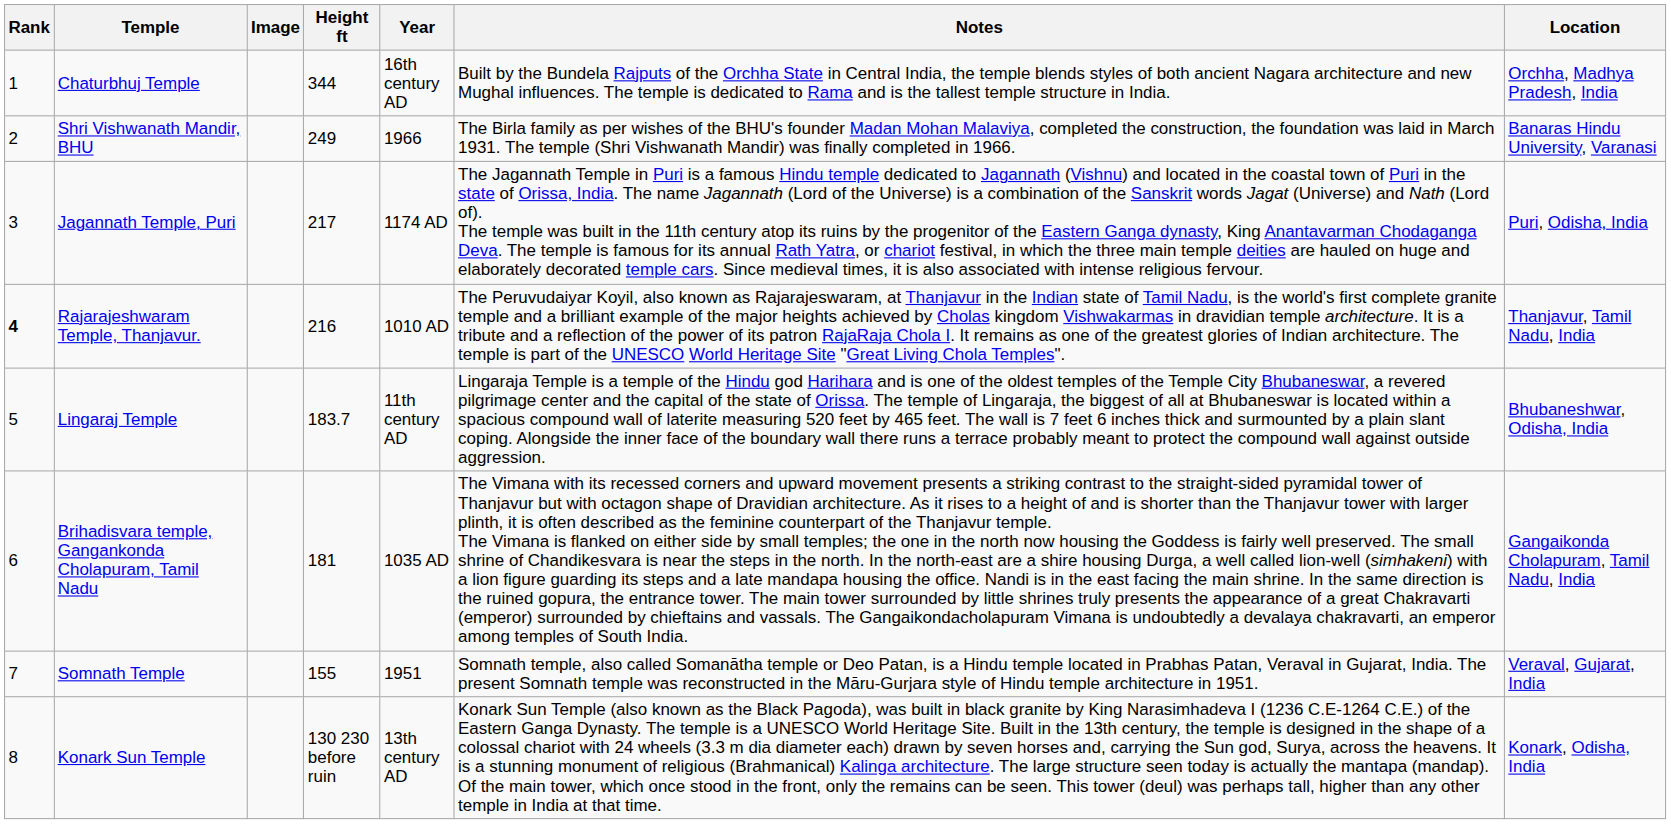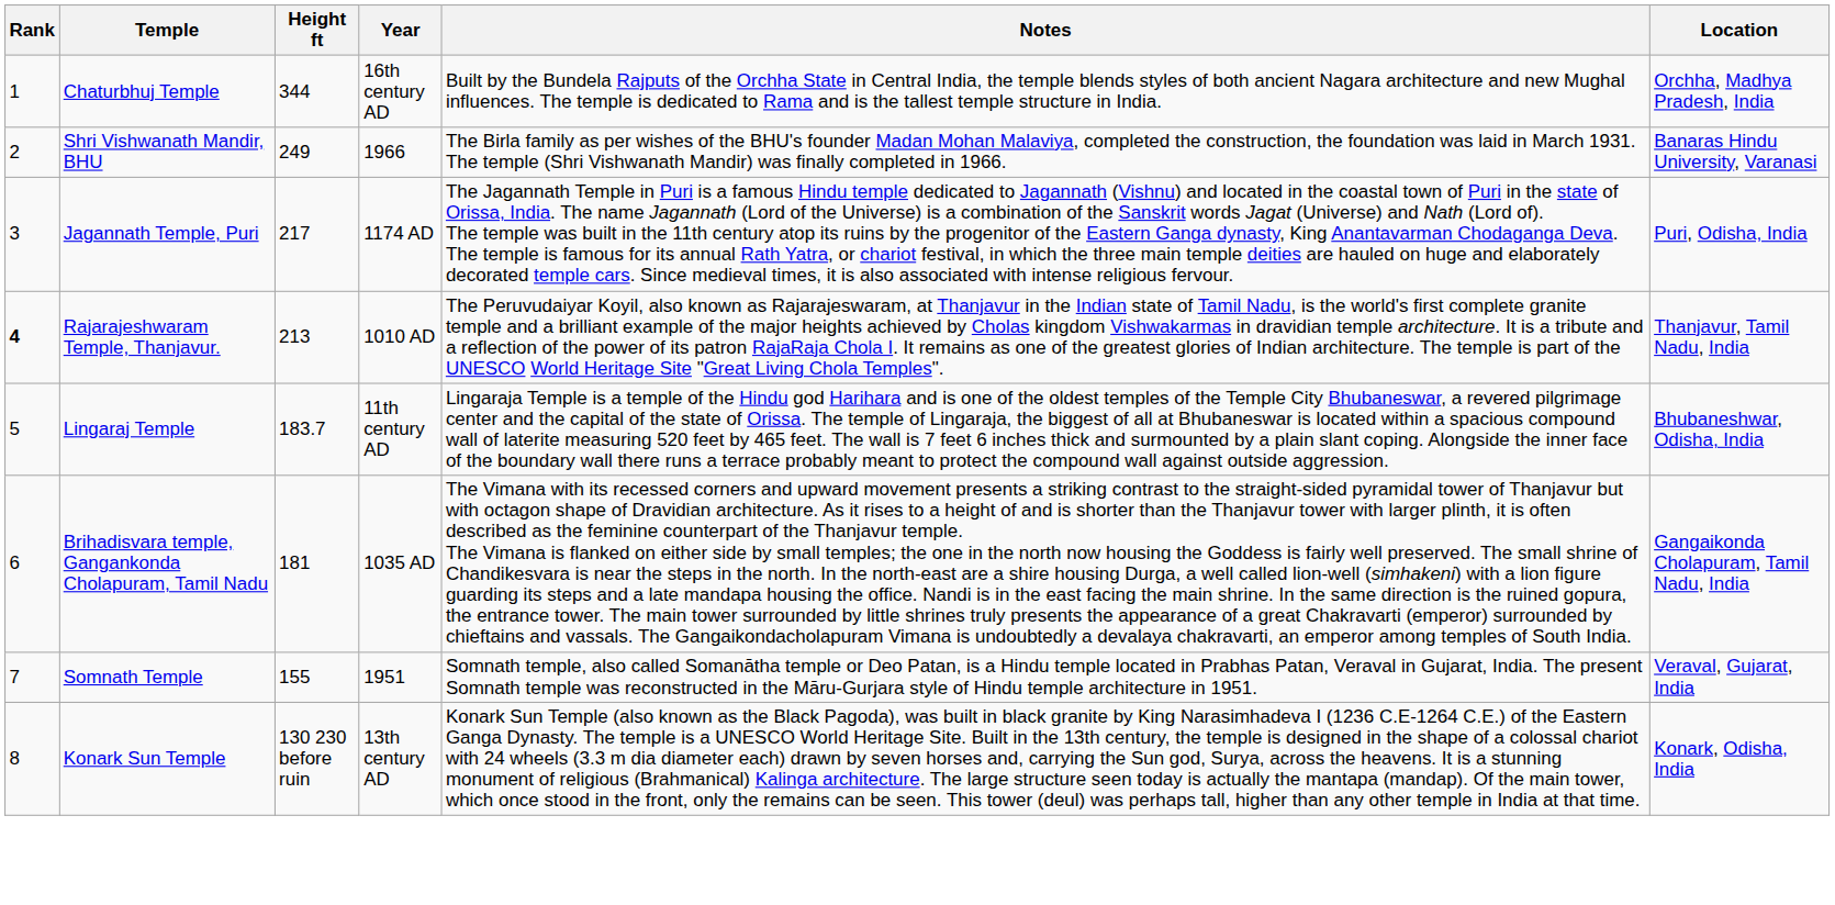 <table class="sortable wikitable"style="text-align:left;"style="font-size: 85%">
 <tr>
 <th scope="col">Rank</th>
 <th scope="col">Temple</th>
-<th scope="col">Image</th>
 <th scope="col">Height<br>ft</th>
 <th scope="col">Year</th>
 <th scope="col">Notes</th>
 <th scope="col">Location</th>
 </tr>
 <tr>
 <td>1</td>
 <td><a href='#'>Chaturbhuj Temple</a></td>
-<td></td>
 <td>344</td>
 <td>16th century AD</td>
 <td>Built by the Bundela <a href='#'>Rajputs</a> of the <a href='#'>Orchha State</a> in Central India, the temple blends styles of both ancient Nagara architecture and new Mughal influences. The temple is dedicated to <a href='#'>Rama</a> and is the tallest temple structure in India.</td>
 <td><a href='#'>Orchha</a>, <a href='#'>Madhya Pradesh</a>, <a href='#'>India</a></td>
 </tr>
 <tr>
 <td>2</td>
 <td><a href='#'>Shri Vishwanath Mandir, BHU</a></td>
-<td></td>
 <td>249</td>
 <td>1966</td>
 <td>The Birla family as per wishes of the BHU's founder <a href='#'>Madan Mohan Malaviya</a>, completed the construction, the foundation was laid in March 1931. The temple (Shri Vishwanath Mandir) was finally completed in 1966.</td>
 <td><a href='#'>Banaras Hindu University</a>, <a href='#'>Varanasi</a></td>
 </tr>
 <tr>
 <td>3</td>
 <td><a href='#'>Jagannath Temple, Puri</a></td>
-<td></td>
 <td>217</td>
 <td>1174 AD</td>
 <td align=left>The Jagannath Temple in <a href='#'>Puri</a> is a famous <a href='#'>Hindu temple</a> dedicated to <a href='#'>Jagannath</a> (<a href='#'>Vishnu</a>) and located in the coastal town of <a href='#'>Puri</a> in the <a href='#'>state</a> of <a href='#'>Orissa, India</a>. The name <em>Jagannath</em> (Lord of the Universe) is a combination of the <a href='#'>Sanskrit</a> words <em>Jagat</em> (Universe) and <em>Nath</em> (Lord of).<br>The temple was built in the 11th century atop its ruins by the progenitor of the <a href='#'>Eastern Ganga dynasty</a>, King <a href='#'>Anantavarman Chodaganga Deva</a>. The temple is famous for its annual <a href='#'>Rath Yatra</a>, or <a href='#'>chariot</a> festival, in which the three main temple <a href='#'>deities</a> are hauled on huge and elaborately decorated <a href='#'>temple cars</a>. Since medieval times, it is also associated with intense religious fervour.</td>
 <td><a href='#'>Puri</a>, <a href='#'>Odisha, India</a></td>
 </tr>
 <tr>
 <td><strong>4</strong></td>
 <td><a href='#'>Rajarajeshwaram Temple, Thanjavur.</a></td>
-<td></td>
-<td>216</td>
+<td>213</td>
 <td>1010 AD</td>
 <td align=left>The Peruvudaiyar Koyil, also known as Rajarajeswaram, at <a href='#'>Thanjavur</a> in the <a href='#'>Indian</a> state of <a href='#'>Tamil Nadu</a>, is the world's first complete granite temple and a brilliant example of the major heights achieved by <a href='#'>Cholas</a> kingdom <a href='#'>Vishwakarmas</a> in dravidian temple <em>architecture</em>. It is a tribute and a reflection of the power of its patron <a href='#'>RajaRaja Chola I</a>. It remains as one of the greatest glories of Indian architecture. The temple is part of the <a href='#'>UNESCO</a> <a href='#'>World Heritage Site</a> "<a href='#'>Great Living Chola Temples</a>".</td>
 <td><a href='#'>Thanjavur</a>, <a href='#'>Tamil Nadu</a>, <a href='#'>India</a></td>
 </tr>
 <tr>
 <td>5</td>
 <td><a href='#'>Lingaraj Temple</a></td>
-<td></td>
 <td>183.7</td>
 <td>11th century AD</td>
 <td align=left>Lingaraja Temple is a temple of the <a href='#'>Hindu</a> god <a href='#'>Harihara</a> and is one of the oldest temples of the Temple City <a href='#'>Bhubaneswar</a>, a revered pilgrimage center and the capital of the state of <a href='#'>Orissa</a>. The temple of Lingaraja, the biggest of all at Bhubaneswar is located within a spacious compound wall of laterite measuring 520 feet by 465 feet. The wall is 7 feet 6 inches thick and surmounted by a plain slant coping. Alongside the inner face of the boundary wall there runs a terrace probably meant to protect the compound wall against outside aggression.</td>
 <td><a href='#'>Bhubaneshwar</a>, <a href='#'>Odisha, India</a></td>
 </tr>
 <tr>
 <td>6</td>
 <td><a href='#'>Brihadisvara temple, Gangankonda Cholapuram, Tamil Nadu</a></td>
-<td></td>
 <td>181</td>
 <td>1035 AD</td>
 <td>The Vimana with its recessed corners and upward movement presents a striking contrast to the straight-sided pyramidal tower of Thanjavur but with octagon shape of Dravidian architecture. As it rises to a height of  and is shorter than the Thanjavur tower with larger plinth, it is often described as the feminine counterpart of the Thanjavur temple.<br>The Vimana is flanked on either side by small temples; the one in the north now housing the Goddess is fairly well preserved. The small shrine of Chandikesvara is near the steps in the north. In the north-east are a shire housing Durga, a well called lion-well (<em>simhakeni</em>) with a lion figure guarding its steps and a late mandapa housing the office. Nandi is in the east facing the main shrine. In the same direction is the ruined gopura, the entrance tower. The main tower surrounded by little shrines truly presents the appearance of a great Chakravarti (emperor) surrounded by chieftains and vassals. The Gangaikondacholapuram Vimana is undoubtedly a devalaya chakravarti, an emperor among temples of South India.</td>
 <td><a href='#'>Gangaikonda Cholapuram</a>, <a href='#'>Tamil Nadu</a>, <a href='#'>India</a></td>
 </tr>
 <tr>
 <td>7</td>
 <td><a href='#'>Somnath Temple</a></td>
-<td></td>
 <td>155</td>
 <td>1951</td>
 <td>Somnath temple, also called Somanātha temple or Deo Patan, is a Hindu temple located in Prabhas Patan, Veraval in Gujarat, India. The present Somnath temple was reconstructed in the Māru-Gurjara style of Hindu temple architecture in 1951.</td>
 <td><a href='#'>Veraval</a>, <a href='#'>Gujarat</a>, <a href='#'>India</a></td>
 </tr>
 <tr>
 <td>8</td>
 <td><a href='#'>Konark Sun Temple</a></td>
-<td></td>
 <td>130 230 before ruin</td>
 <td>13th century AD</td>
 <td align=left>Konark Sun Temple (also known as the Black Pagoda), was built in black granite by King Narasimhadeva I (1236 C.E-1264 C.E.) of the Eastern Ganga Dynasty. The temple is a UNESCO World Heritage Site. Built in the 13th century, the temple is designed in the shape of a colossal chariot with 24 wheels (3.3 m dia diameter each) drawn by seven horses and, carrying the Sun god, Surya, across the heavens. It is a stunning monument of religious (Brahmanical) <a href='#'>Kalinga architecture</a>. The large structure seen today is actually the mantapa (mandap). Of the main tower, which once stood in the front, only the remains can be seen. This tower (deul) was perhaps  tall, higher than any other temple in India at that time.</td>
 <td><a href='#'>Konark</a>, <a href='#'>Odisha, India</a></td>
 </tr>
 </table>
